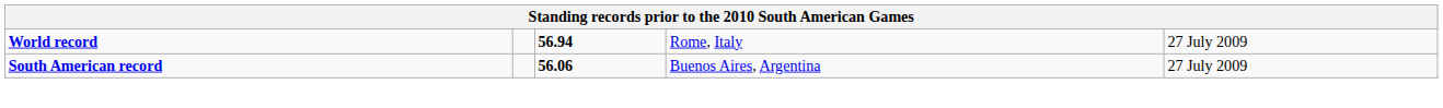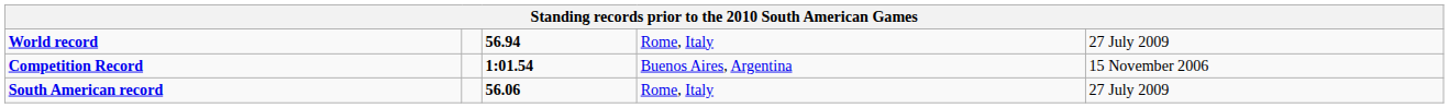 <table class="wikitable" width=75%>
 <tr>
 <th colspan="5">Standing records prior to the 2010 South American Games</th>
 </tr>
 <tr>
 <td><strong><a href='#'>World record</a></strong></td>
 <td></td>
 <td><strong>56.94</strong></td>
 <td><a href='#'>Rome</a>, <a href='#'>Italy</a></td>
 <td>27 July 2009</td>
 </tr>
 <tr>
+<td><strong><a href='#'>Competition Record</a></strong></td>
+<td></td>
+<td><strong>1:01.54</strong></td>
+<td><a href='#'>Buenos Aires</a>, <a href='#'>Argentina</a></td>
+<td>15 November 2006</td>
+</tr>
+<tr>
 <td><strong><a href='#'>South American record</a></strong></td>
 <td></td>
 <td><strong>56.06</strong></td>
-<td><a href='#'>Buenos Aires</a>, <a href='#'>Argentina</a></td>
+<td><a href='#'>Rome</a>, <a href='#'>Italy</a></td>
 <td>27 July 2009</td>
 </tr>
 </table>
